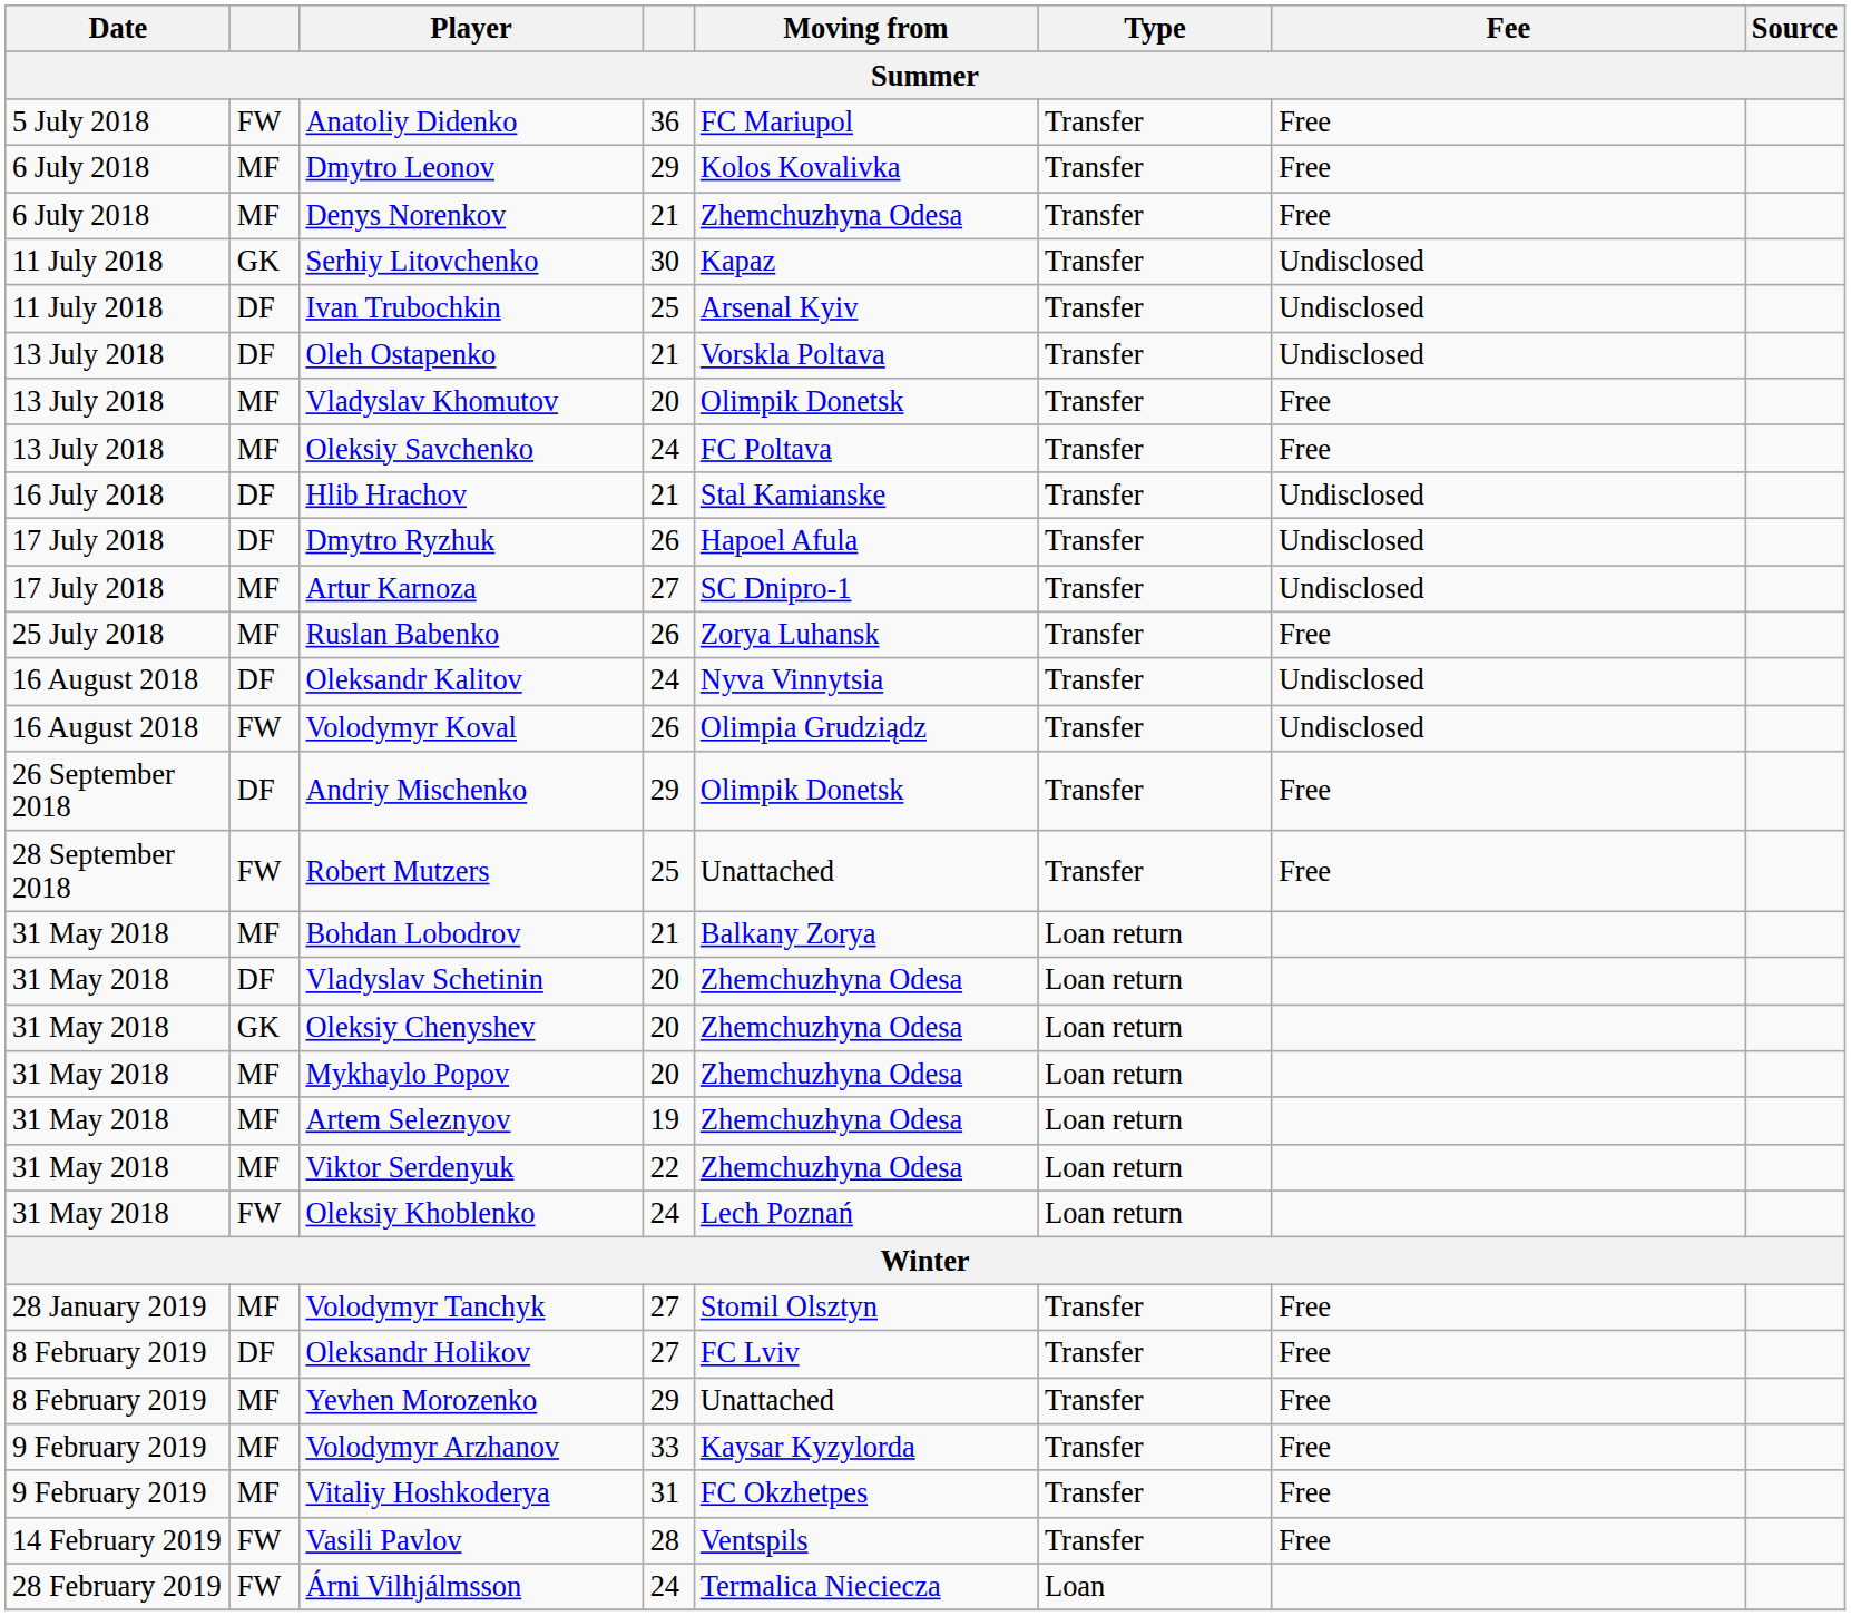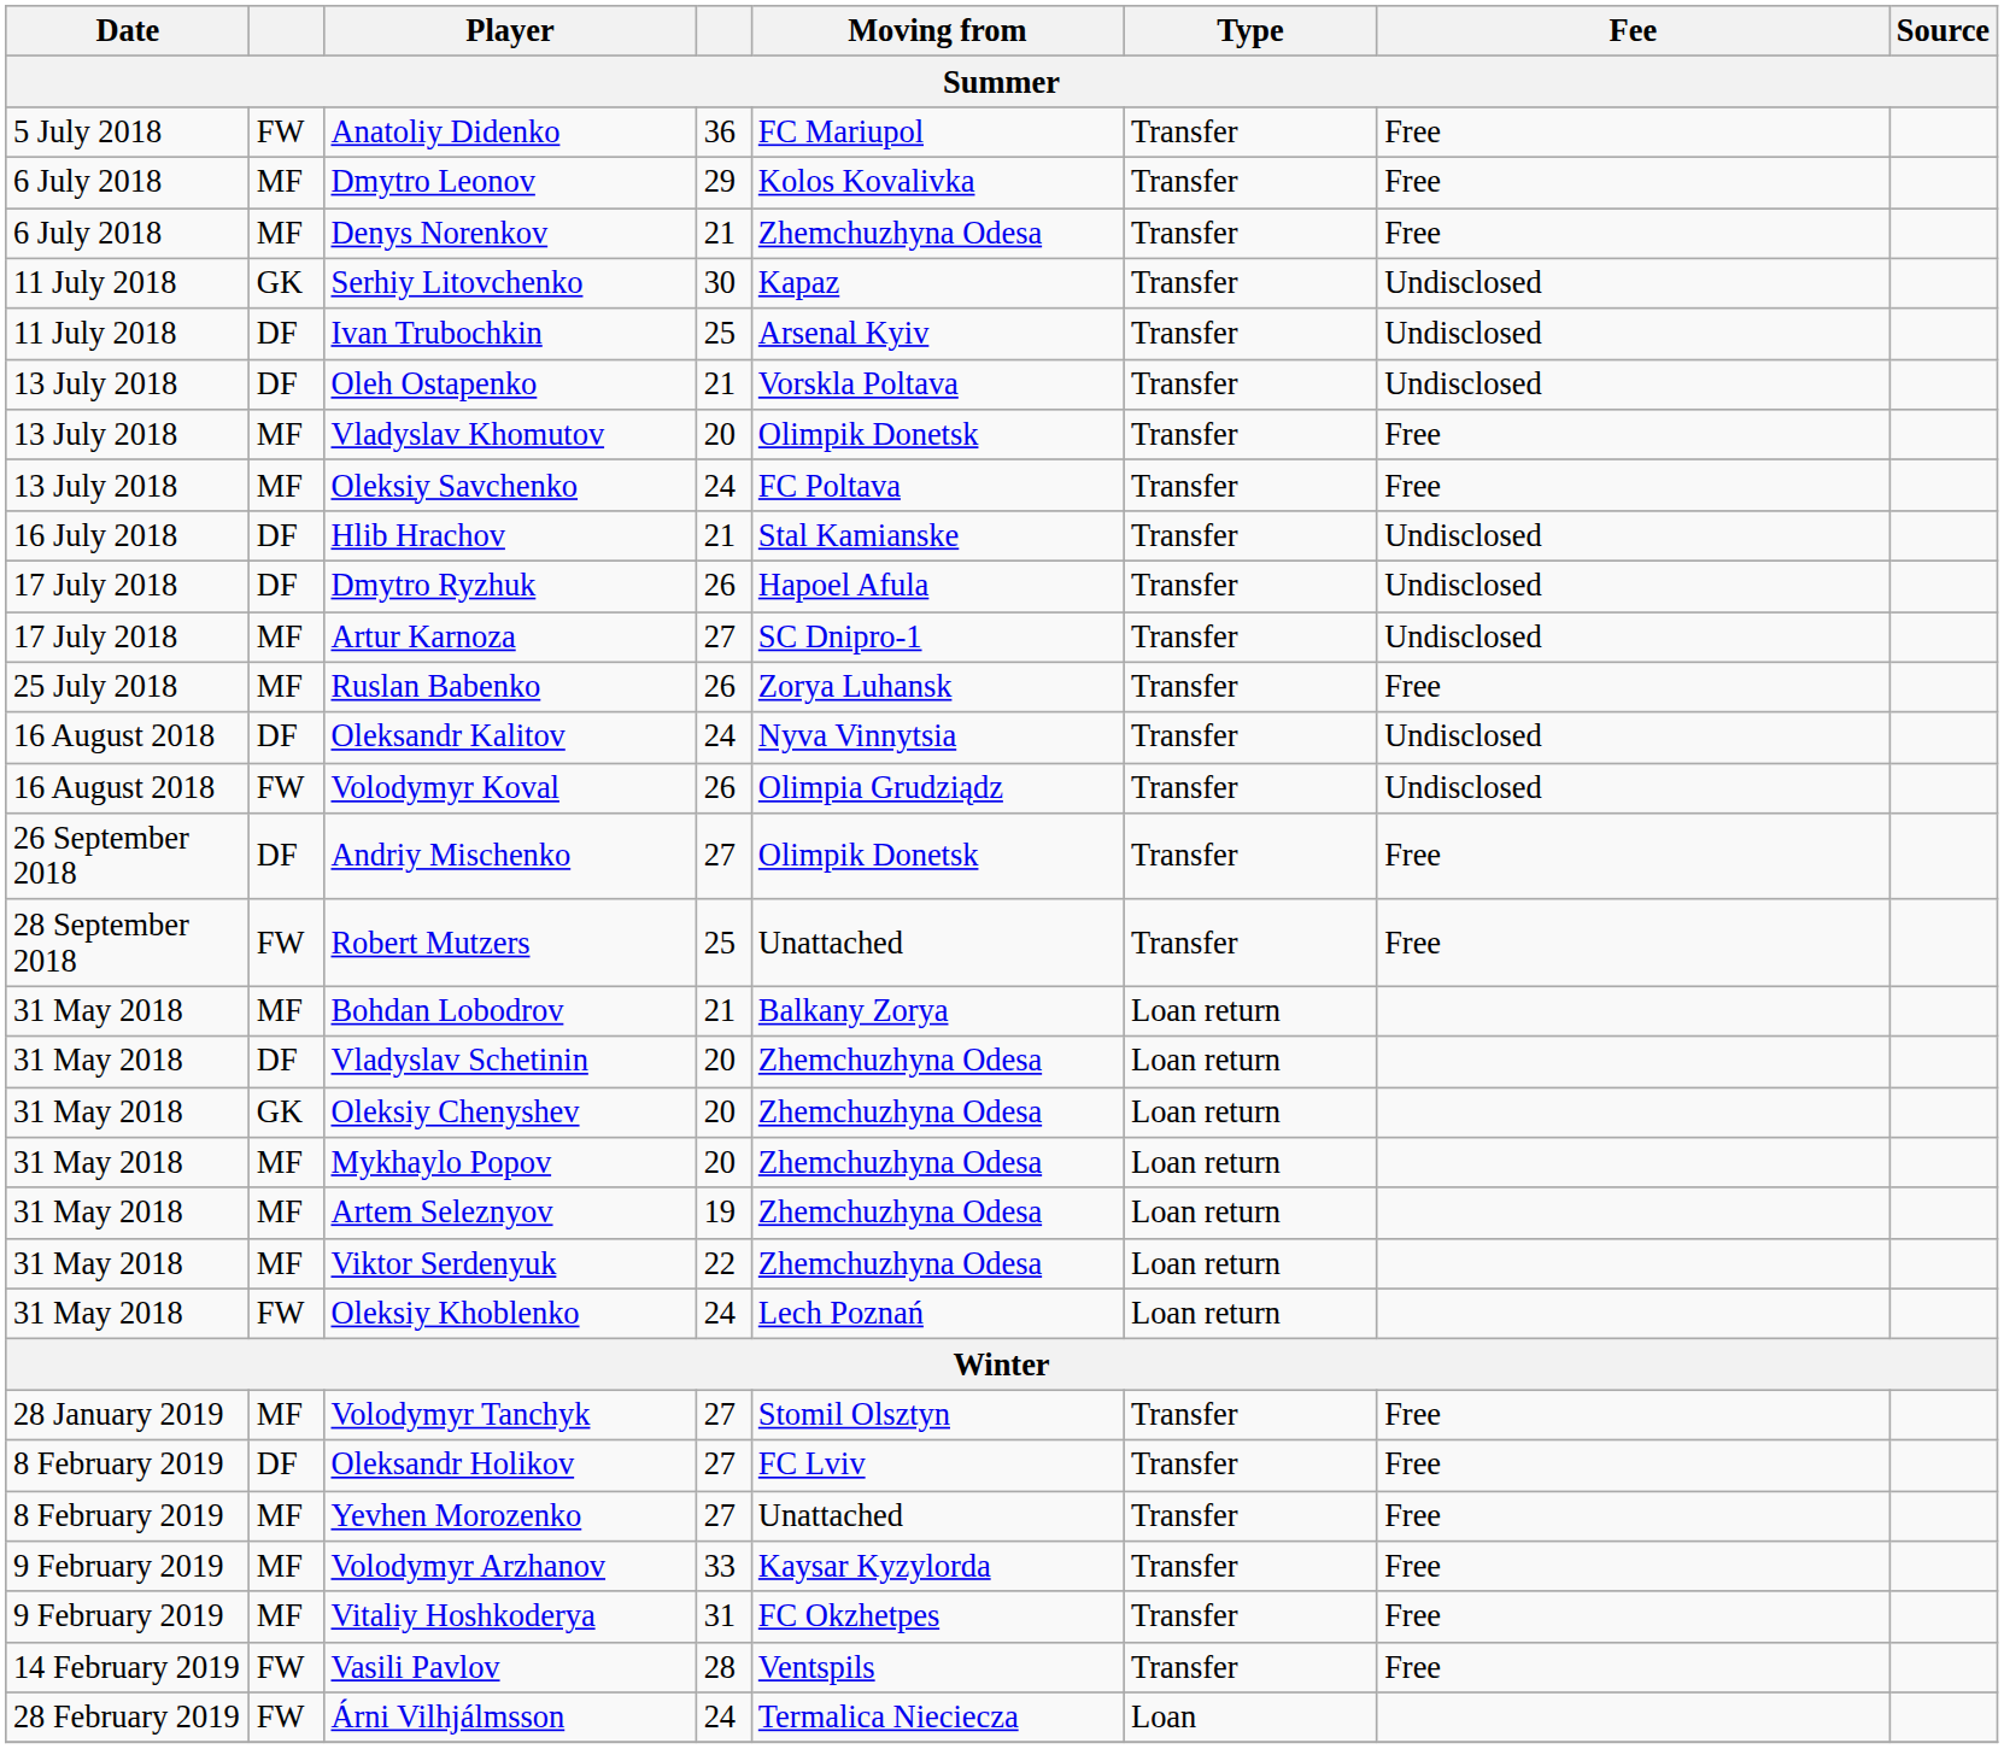 <table class="wikitable sortable">
 <tr>
 <th style="width:115px;">Date</th>
 <th style="width:30px;"></th>
 <th style="width:180px;">Player</th>
 <th style="width:20px;"></th>
 <th style="width:180px;">Moving from</th>
 <th style="width:120px;" class="unsortable">Type</th>
 <th style="width:250px;" class="unsortable">Fee</th>
 <th style="width:20px;">Source</th>
 </tr>
 <tr>
 <th colspan=8>Summer</th>
 </tr>
 <tr>
 <td>5 July 2018</td>
 <td>FW</td>
 <td> <a href='#'>Anatoliy Didenko</a></td>
 <td>36</td>
 <td> <a href='#'>FC Mariupol</a></td>
 <td>Transfer</td>
 <td>Free</td>
 <td></td>
 </tr>
 <tr>
 <td>6 July 2018</td>
 <td>MF</td>
 <td> <a href='#'>Dmytro Leonov</a></td>
 <td>29</td>
 <td> <a href='#'>Kolos Kovalivka</a></td>
 <td>Transfer</td>
 <td>Free</td>
 <td></td>
 </tr>
 <tr>
 <td>6 July 2018</td>
 <td>MF</td>
 <td> <a href='#'>Denys Norenkov</a></td>
 <td>21</td>
 <td> <a href='#'>Zhemchuzhyna Odesa</a></td>
 <td>Transfer</td>
 <td>Free</td>
 <td></td>
 </tr>
 <tr>
 <td>11 July 2018</td>
 <td>GK</td>
 <td> <a href='#'>Serhiy Litovchenko</a></td>
 <td>30</td>
 <td> <a href='#'>Kapaz</a></td>
 <td>Transfer</td>
 <td>Undisclosed</td>
 <td></td>
 </tr>
 <tr>
 <td>11 July 2018</td>
 <td>DF</td>
 <td> <a href='#'>Ivan Trubochkin</a></td>
 <td>25</td>
 <td> <a href='#'>Arsenal Kyiv</a></td>
 <td>Transfer</td>
 <td>Undisclosed</td>
 <td></td>
 </tr>
 <tr>
 <td>13 July 2018</td>
 <td>DF</td>
 <td> <a href='#'>Oleh Ostapenko</a></td>
 <td>21</td>
 <td> <a href='#'>Vorskla Poltava</a></td>
 <td>Transfer</td>
 <td>Undisclosed</td>
 <td></td>
 </tr>
 <tr>
 <td>13 July 2018</td>
 <td>MF</td>
 <td> <a href='#'>Vladyslav Khomutov</a></td>
 <td>20</td>
 <td> <a href='#'>Olimpik Donetsk</a></td>
 <td>Transfer</td>
 <td>Free</td>
 <td></td>
 </tr>
 <tr>
 <td>13 July 2018</td>
 <td>MF</td>
 <td> <a href='#'>Oleksiy Savchenko</a></td>
 <td>24</td>
 <td> <a href='#'>FC Poltava</a></td>
 <td>Transfer</td>
 <td>Free</td>
 <td></td>
 </tr>
 <tr>
 <td>16 July 2018</td>
 <td>DF</td>
 <td> <a href='#'>Hlib Hrachov</a></td>
 <td>21</td>
 <td> <a href='#'>Stal Kamianske</a></td>
 <td>Transfer</td>
 <td>Undisclosed</td>
 <td></td>
 </tr>
 <tr>
 <td>17 July 2018</td>
 <td>DF</td>
 <td> <a href='#'>Dmytro Ryzhuk</a></td>
 <td>26</td>
 <td> <a href='#'>Hapoel Afula</a></td>
 <td>Transfer</td>
 <td>Undisclosed</td>
 <td></td>
 </tr>
 <tr>
 <td>17 July 2018</td>
 <td>MF</td>
 <td> <a href='#'>Artur Karnoza</a></td>
 <td>27</td>
 <td> <a href='#'>SC Dnipro-1</a></td>
 <td>Transfer</td>
 <td>Undisclosed</td>
 <td></td>
 </tr>
 <tr>
 <td>25 July 2018</td>
 <td>MF</td>
 <td> <a href='#'>Ruslan Babenko</a></td>
 <td>26</td>
 <td> <a href='#'>Zorya Luhansk</a></td>
 <td>Transfer</td>
 <td>Free</td>
 <td></td>
 </tr>
 <tr>
 <td>16 August 2018</td>
 <td>DF</td>
 <td> <a href='#'>Oleksandr Kalitov</a></td>
 <td>24</td>
 <td> <a href='#'>Nyva Vinnytsia</a></td>
 <td>Transfer</td>
 <td>Undisclosed</td>
 <td></td>
 </tr>
 <tr>
 <td>16 August 2018</td>
 <td>FW</td>
 <td> <a href='#'>Volodymyr Koval</a></td>
 <td>26</td>
 <td> <a href='#'>Olimpia Grudziądz</a></td>
 <td>Transfer</td>
 <td>Undisclosed</td>
 <td></td>
 </tr>
 <tr>
 <td>26 September 2018</td>
 <td>DF</td>
 <td> <a href='#'>Andriy Mischenko</a></td>
-<td>29</td>
+<td>27</td>
 <td> <a href='#'>Olimpik Donetsk</a></td>
 <td>Transfer</td>
 <td>Free</td>
 <td></td>
 </tr>
 <tr>
 <td>28 September 2018</td>
 <td>FW</td>
 <td> <a href='#'>Robert Mutzers</a></td>
 <td>25</td>
 <td>Unattached</td>
 <td>Transfer</td>
 <td>Free</td>
 <td></td>
 </tr>
 <tr>
 <td>31 May 2018</td>
 <td>MF</td>
 <td> <a href='#'>Bohdan Lobodrov</a></td>
 <td>21</td>
 <td> <a href='#'>Balkany Zorya</a></td>
 <td>Loan return</td>
 <td></td>
 <td></td>
 </tr>
 <tr>
 <td>31 May 2018</td>
 <td>DF</td>
 <td> <a href='#'>Vladyslav Schetinin</a></td>
 <td>20</td>
 <td> <a href='#'>Zhemchuzhyna Odesa</a></td>
 <td>Loan return</td>
 <td></td>
 <td></td>
 </tr>
 <tr>
 <td>31 May 2018</td>
 <td>GK</td>
 <td> <a href='#'>Oleksiy Chenyshev</a></td>
 <td>20</td>
 <td> <a href='#'>Zhemchuzhyna Odesa</a></td>
 <td>Loan return</td>
 <td></td>
 <td></td>
 </tr>
 <tr>
 <td>31 May 2018</td>
 <td>MF</td>
 <td> <a href='#'>Mykhaylo Popov</a></td>
 <td>20</td>
 <td> <a href='#'>Zhemchuzhyna Odesa</a></td>
 <td>Loan return</td>
 <td></td>
 <td></td>
 </tr>
 <tr>
 <td>31 May 2018</td>
 <td>MF</td>
 <td> <a href='#'>Artem Seleznyov</a></td>
 <td>19</td>
 <td> <a href='#'>Zhemchuzhyna Odesa</a></td>
 <td>Loan return</td>
 <td></td>
 <td></td>
 </tr>
 <tr>
 <td>31 May 2018</td>
 <td>MF</td>
 <td> <a href='#'>Viktor Serdenyuk</a></td>
 <td>22</td>
 <td> <a href='#'>Zhemchuzhyna Odesa</a></td>
 <td>Loan return</td>
 <td></td>
 <td></td>
 </tr>
 <tr>
 <td>31 May 2018</td>
 <td>FW</td>
 <td> <a href='#'>Oleksiy Khoblenko</a></td>
 <td>24</td>
 <td> <a href='#'>Lech Poznań</a></td>
 <td>Loan return</td>
 <td></td>
 <td></td>
 </tr>
 <tr>
 <th colspan=8>Winter</th>
 </tr>
 <tr>
 <td>28 January 2019</td>
 <td>MF</td>
 <td> <a href='#'>Volodymyr Tanchyk</a></td>
 <td>27</td>
 <td> <a href='#'>Stomil Olsztyn</a></td>
 <td>Transfer</td>
 <td>Free</td>
 <td></td>
 </tr>
 <tr>
 <td>8 February 2019</td>
 <td>DF</td>
 <td> <a href='#'>Oleksandr Holikov</a></td>
 <td>27</td>
 <td> <a href='#'>FC Lviv</a></td>
 <td>Transfer</td>
 <td>Free</td>
 <td></td>
 </tr>
 <tr>
 <td>8 February 2019</td>
 <td>MF</td>
 <td> <a href='#'>Yevhen Morozenko</a></td>
-<td>29</td>
+<td>27</td>
 <td>Unattached</td>
 <td>Transfer</td>
 <td>Free</td>
 <td></td>
 </tr>
 <tr>
 <td>9 February 2019</td>
 <td>MF</td>
 <td> <a href='#'>Volodymyr Arzhanov</a></td>
 <td>33</td>
 <td> <a href='#'>Kaysar Kyzylorda</a></td>
 <td>Transfer</td>
 <td>Free</td>
 <td></td>
 </tr>
 <tr>
 <td>9 February 2019</td>
 <td>MF</td>
 <td> <a href='#'>Vitaliy Hoshkoderya</a></td>
 <td>31</td>
 <td> <a href='#'>FC Okzhetpes</a></td>
 <td>Transfer</td>
 <td>Free</td>
 <td></td>
 </tr>
 <tr>
 <td>14 February 2019</td>
 <td>FW</td>
 <td> <a href='#'>Vasili Pavlov</a></td>
 <td>28</td>
 <td> <a href='#'>Ventspils</a></td>
 <td>Transfer</td>
 <td>Free</td>
 <td></td>
 </tr>
 <tr>
 <td>28 February 2019</td>
 <td>FW</td>
 <td> <a href='#'>Árni Vilhjálmsson</a></td>
 <td>24</td>
 <td> <a href='#'>Termalica Nieciecza</a></td>
 <td>Loan</td>
 <td></td>
 <td></td>
 </tr>
 <tr>
 </tr>
 </table>
